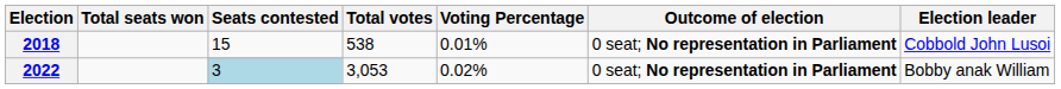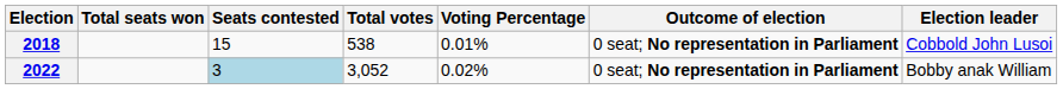 <table class="wikitable">
 <tr>
 <th>Election</th>
 <th>Total seats won</th>
 <th>Seats contested</th>
 <th>Total votes</th>
 <th>Voting Percentage</th>
 <th>Outcome of election</th>
 <th>Election leader</th>
 </tr>
 <tr>
 <th><a href='#'>2018</a></th>
 <td></td>
 <td>15</td>
 <td>538</td>
 <td>0.01%</td>
 <td>0 seat; <strong>No representation in Parliament</strong> </td>
 <td><a href='#'>Cobbold John Lusoi</a></td>
 </tr>
 <tr>
 <th><a href='#'>2022</a></th>
 <td></td>
 <td style="background: lightblue;">3</td>
-<td>3,053</td>
+<td>3,052</td>
 <td>0.02%</td>
 <td>0 seat; <strong>No representation in Parliament</strong> </td>
 <td>Bobby anak William</td>
 </tr>
 </table>
